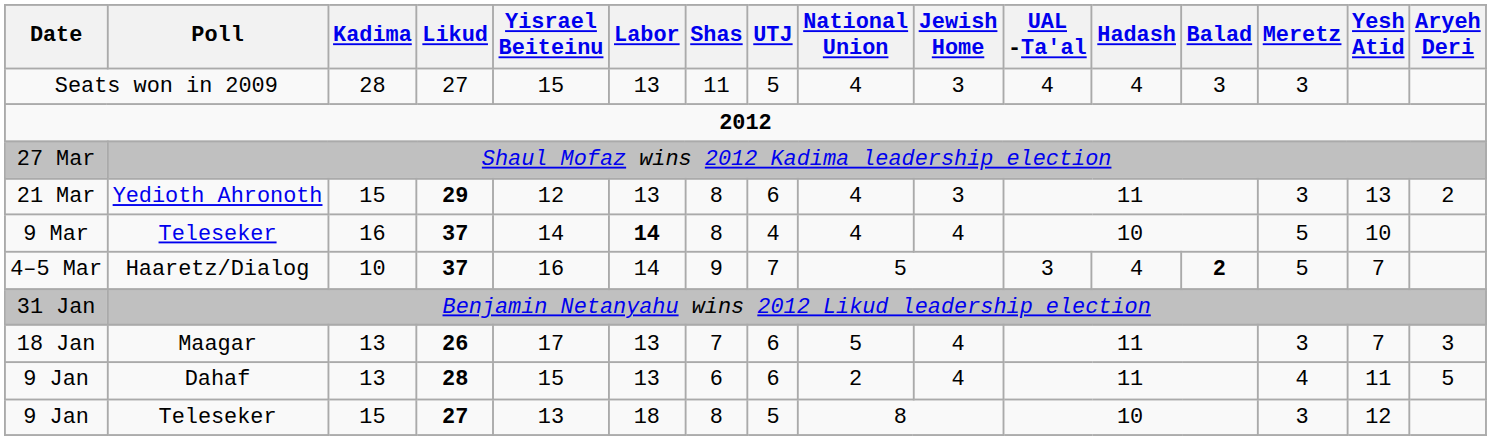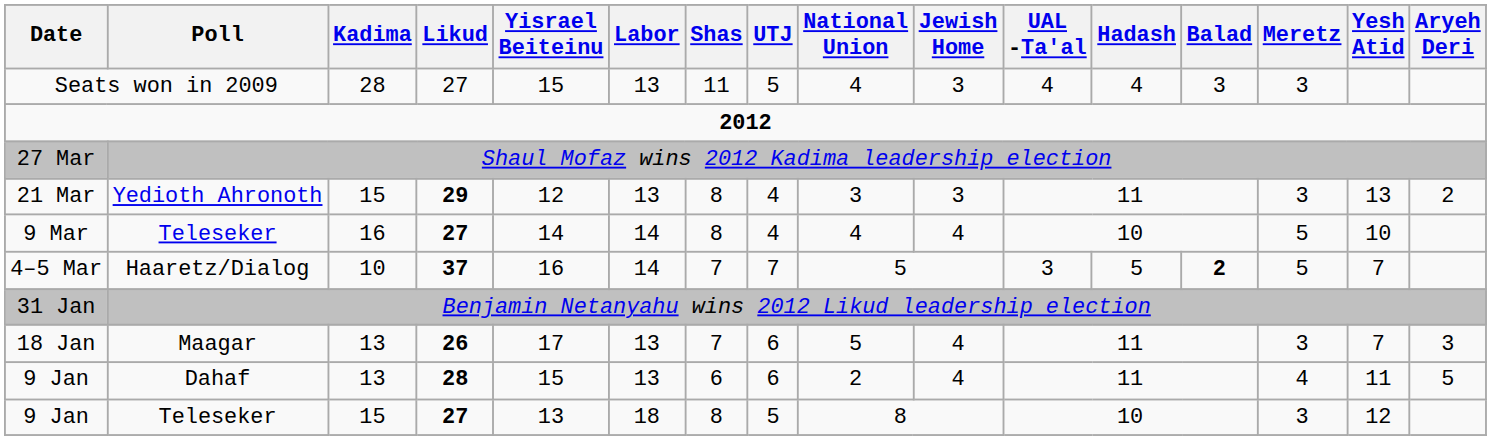 <table class=wikitable style="text-align:center; font-size:90%">
 <tr>
 <th>Date</th>
 <th>Poll</th>
 <th><a href='#'>Kadima</a></th>
 <th><a href='#'>Likud</a></th>
 <th><a href='#'>Yisrael<br>Beiteinu</a></th>
 <th><a href='#'>Labor</a></th>
 <th><a href='#'>Shas</a></th>
 <th><a href='#'>UTJ</a></th>
 <th><a href='#'>National<br>Union</a></th>
 <th><a href='#'>Jewish<br>Home</a></th>
 <th><a href='#'>UAL</a><br>-<a href='#'>Ta'al</a></th>
 <th><a href='#'>Hadash</a></th>
 <th><a href='#'>Balad</a></th>
 <th><a href='#'>Meretz</a></th>
 <th><a href='#'>Yesh<br>Atid</a></th>
 <th><a href='#'>Aryeh<br>Deri</a></th>
 </tr>
 <tr>
 <td colspan=2>Seats won in 2009</td>
 <td>28</td>
 <td>27</td>
 <td>15</td>
 <td>13</td>
 <td>11</td>
 <td>5</td>
 <td>4</td>
 <td>3</td>
 <td>4</td>
 <td>4</td>
 <td>3</td>
 <td>3</td>
 <td></td>
 <td></td>
 </tr>
 <tr>
 <td colspan=17><strong>2012</strong></td>
 </tr>
 <tr style="background:silver">
 <td>27 Mar</td>
 <td colspan=16><em><a href='#'>Shaul Mofaz</a> wins <a href='#'>2012 Kadima leadership election</a></em></td>
 </tr>
 <tr>
 <td>21 Mar</td>
 <td><a href='#'>Yedioth Ahronoth</a></td>
 <td>15</td>
 <td><strong>29</strong></td>
 <td>12</td>
 <td>13</td>
 <td>8</td>
-<td>6</td>
 <td>4</td>
+<td>3</td>
 <td>3</td>
 <td colspan=3>11</td>
 <td>3</td>
 <td>13</td>
 <td>2</td>
 </tr>
 <tr>
 <td>9 Mar</td>
 <td><a href='#'>Teleseker</a></td>
 <td>16</td>
-<td><strong>37</strong></td>
+<td><strong>27</strong></td>
 <td>14</td>
-<td><strong>14</strong></td>
+<td>14</td>
 <td>8</td>
 <td>4</td>
 <td>4</td>
 <td>4</td>
 <td colspan=3>10</td>
 <td>5</td>
 <td>10</td>
 <td></td>
 </tr>
 <tr>
 <td>4–5 Mar</td>
 <td>Haaretz/Dialog</td>
 <td>10</td>
 <td><strong>37</strong></td>
 <td>16</td>
 <td>14</td>
-<td>9</td>
+<td>7</td>
 <td>7</td>
 <td colspan=2>5</td>
 <td>3</td>
-<td>4</td>
+<td>5</td>
 <td><strong>2</strong></td>
 <td>5</td>
 <td>7</td>
 <td></td>
 </tr>
 <tr style="background:silver">
 <td>31 Jan</td>
 <td colspan=16><em><a href='#'>Benjamin Netanyahu</a> wins <a href='#'>2012 Likud leadership election</a></em></td>
 </tr>
 <tr>
 <td>18 Jan</td>
 <td>Maagar</td>
 <td>13</td>
 <td><strong>26</strong></td>
 <td>17</td>
 <td>13</td>
 <td>7</td>
 <td>6</td>
 <td>5</td>
 <td>4</td>
 <td colspan=3>11</td>
 <td>3</td>
 <td>7</td>
 <td>3</td>
 </tr>
 <tr>
 <td>9 Jan</td>
 <td>Dahaf</td>
 <td>13</td>
 <td><strong>28</strong></td>
 <td>15</td>
 <td>13</td>
 <td>6</td>
 <td>6</td>
 <td>2</td>
 <td>4</td>
 <td colspan=3>11</td>
 <td>4</td>
 <td>11</td>
 <td>5</td>
 </tr>
 <tr>
 <td>9 Jan</td>
 <td>Teleseker</td>
 <td>15</td>
 <td><strong>27</strong></td>
 <td>13</td>
 <td>18</td>
 <td>8</td>
 <td>5</td>
 <td colspan=2>8</td>
 <td colspan=3>10</td>
 <td>3</td>
 <td>12</td>
 <td></td>
 </tr>
 </table>
